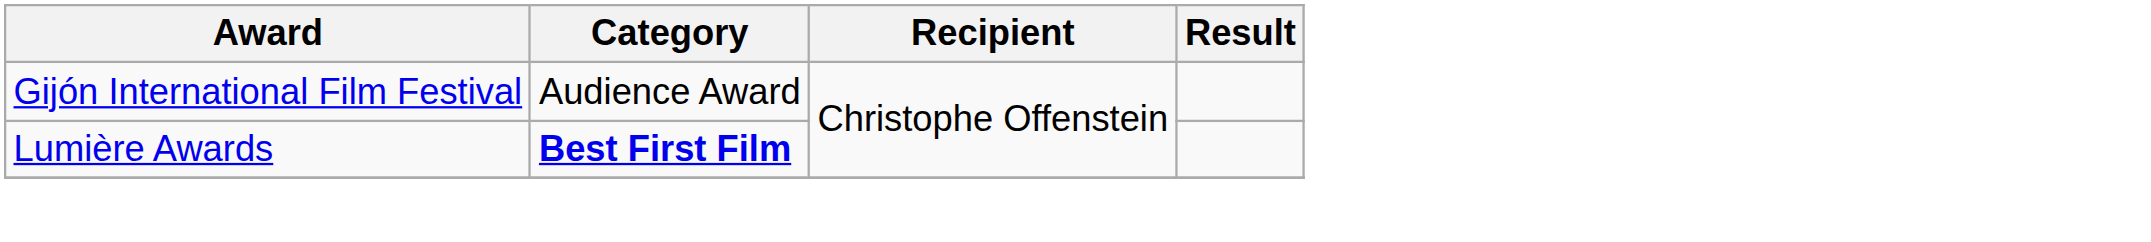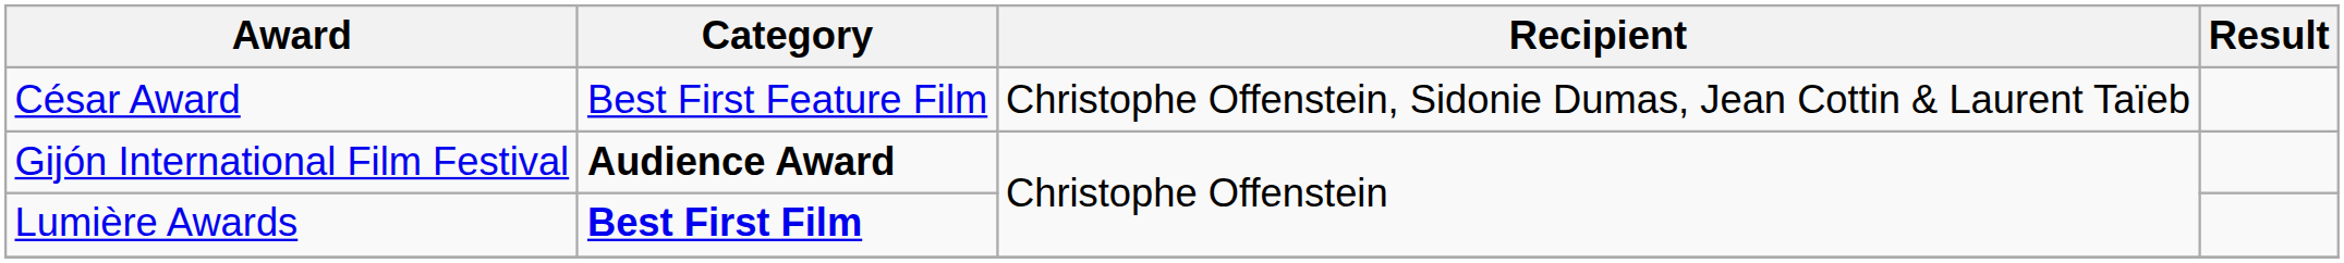 <table class="wikitable">
 <tr>
 <th>Award</th>
 <th>Category</th>
 <th>Recipient</th>
 <th>Result</th>
 </tr>
 <tr>
+<td><a href='#'>César Award</a></td>
+<td><a href='#'>Best First Feature Film</a></td>
+<td>Christophe Offenstein, Sidonie Dumas, Jean Cottin & Laurent Taïeb</td>
+<td></td>
+</tr>
+<tr>
 <td><a href='#'>Gijón International Film Festival</a></td>
-<td>Audience Award</td>
+<td><strong>Audience Award</strong></td>
 <td rowspan=2>Christophe Offenstein</td>
 <td></td>
 </tr>
 <tr>
 <td><a href='#'>Lumière Awards</a></td>
 <td><strong><a href='#'>Best First Film</a></strong></td>
 <td></td>
 </tr>
 <tr>
 </tr>
 </table>
